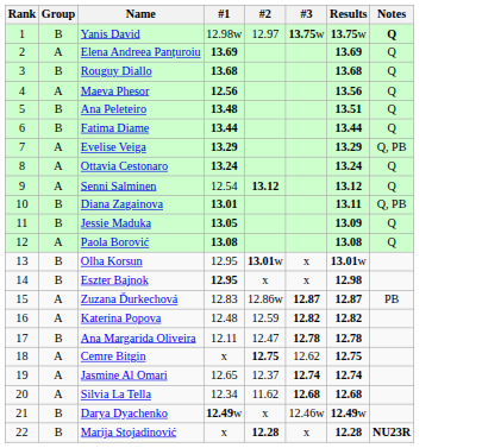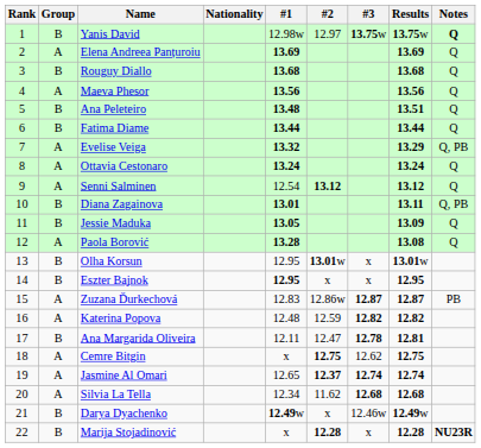 <table class="wikitable sortable" style="text-align:center">
 <tr>
 <th>Rank</th>
 <th>Group</th>
 <th>Name</th>
+<th>Nationality</th>
 <th>#1</th>
 <th>#2</th>
 <th>#3</th>
 <th>Results</th>
 <th>Notes</th>
 </tr>
 <tr bgcolor=ccffcc>
 <td>1</td>
 <td>B</td>
 <td align=left><a href='#'>Yanis David</a></td>
+<td align=left></td>
 <td>12.98w</td>
 <td>12.97</td>
 <td><strong>13.75</strong>w</td>
 <td><strong>13.75</strong>w</td>
 <td><strong>Q</strong></td>
 </tr>
 <tr bgcolor=ccffcc>
 <td>2</td>
 <td>A</td>
 <td align=left><a href='#'>Elena Andreea Panțuroiu</a></td>
+<td align=left></td>
 <td><strong>13.69</strong></td>
 <td></td>
 <td></td>
 <td><strong>13.69</strong></td>
 <td>Q</td>
 </tr>
 <tr bgcolor=ccffcc>
 <td>3</td>
 <td>B</td>
 <td align=left><a href='#'>Rouguy Diallo</a></td>
+<td align=left></td>
 <td><strong>13.68</strong></td>
 <td></td>
 <td></td>
 <td><strong>13.68</strong></td>
 <td>Q</td>
 </tr>
 <tr bgcolor=ccffcc>
 <td>4</td>
 <td>A</td>
 <td align=left><a href='#'>Maeva Phesor</a></td>
-<td><strong>12.56</strong></td>
+<td align=left></td>
+<td><strong>13.56</strong></td>
 <td></td>
 <td></td>
 <td><strong>13.56</strong></td>
 <td>Q</td>
 </tr>
 <tr bgcolor=ccffcc>
 <td>5</td>
 <td>B</td>
 <td align=left><a href='#'>Ana Peleteiro</a></td>
+<td align=left></td>
 <td><strong>13.48</strong></td>
 <td></td>
 <td></td>
 <td><strong>13.51</strong></td>
 <td>Q</td>
 </tr>
 <tr bgcolor=ccffcc>
 <td>6</td>
 <td>B</td>
 <td align=left><a href='#'>Fatima Diame</a></td>
+<td align=left></td>
 <td><strong>13.44</strong></td>
 <td></td>
 <td></td>
 <td><strong>13.44</strong></td>
 <td>Q</td>
 </tr>
 <tr bgcolor=ccffcc>
 <td>7</td>
 <td>A</td>
 <td align=left><a href='#'>Evelise Veiga</a></td>
-<td><strong>13.29</strong></td>
+<td align=left></td>
+<td><strong>13.32</strong></td>
 <td></td>
 <td></td>
 <td><strong>13.29</strong></td>
 <td>Q, PB</td>
 </tr>
 <tr bgcolor=ccffcc>
 <td>8</td>
 <td>A</td>
 <td align=left><a href='#'>Ottavia Cestonaro</a></td>
+<td align=left></td>
 <td><strong>13.24</strong></td>
 <td></td>
 <td></td>
 <td><strong>13.24</strong></td>
 <td>Q</td>
 </tr>
 <tr bgcolor=ccffcc>
 <td>9</td>
 <td>A</td>
 <td align=left><a href='#'>Senni Salminen</a></td>
+<td align=left></td>
 <td>12.54</td>
 <td><strong>13.12</strong></td>
 <td></td>
 <td><strong>13.12</strong></td>
 <td>Q</td>
 </tr>
 <tr bgcolor=ccffcc>
 <td>10</td>
 <td>B</td>
 <td align=left><a href='#'>Diana Zagainova</a></td>
+<td align=left></td>
 <td><strong>13.01</strong></td>
 <td></td>
 <td></td>
 <td><strong>13.11</strong></td>
 <td>Q, PB</td>
 </tr>
 <tr bgcolor=ccffcc>
 <td>11</td>
 <td>B</td>
 <td align=left><a href='#'>Jessie Maduka</a></td>
+<td align=left></td>
 <td><strong>13.05</strong></td>
 <td></td>
 <td></td>
 <td><strong>13.09</strong></td>
 <td>Q</td>
 </tr>
 <tr bgcolor=ccffcc>
 <td>12</td>
 <td>A</td>
 <td align=left><a href='#'>Paola Borović</a></td>
-<td><strong>13.08</strong></td>
+<td align=left></td>
+<td><strong>13.28</strong></td>
 <td></td>
 <td></td>
 <td><strong>13.08</strong></td>
 <td>Q</td>
 </tr>
 <tr>
 <td>13</td>
 <td>B</td>
 <td align=left><a href='#'>Olha Korsun</a></td>
+<td align=left></td>
 <td>12.95</td>
 <td><strong>13.01</strong>w</td>
 <td>x</td>
 <td><strong>13.01</strong>w</td>
 <td></td>
 </tr>
 <tr>
 <td>14</td>
 <td>B</td>
 <td align=left><a href='#'>Eszter Bajnok</a></td>
+<td align=left></td>
 <td><strong>12.95</strong></td>
 <td>x</td>
 <td>x</td>
-<td><strong>12.98</strong></td>
+<td><strong>12.95</strong></td>
 <td></td>
 </tr>
 <tr>
 <td>15</td>
 <td>A</td>
 <td align=left><a href='#'>Zuzana Ďurkechová</a></td>
+<td align=left></td>
 <td>12.83</td>
 <td>12.86w</td>
 <td><strong>12.87</strong></td>
 <td><strong>12.87</strong></td>
 <td>PB</td>
 </tr>
 <tr>
 <td>16</td>
 <td>A</td>
 <td align=left><a href='#'>Katerina Popova</a></td>
+<td align=left></td>
 <td>12.48</td>
 <td>12.59</td>
 <td><strong>12.82</strong></td>
 <td><strong>12.82</strong></td>
 <td></td>
 </tr>
 <tr>
 <td>17</td>
 <td>B</td>
 <td align=left><a href='#'>Ana Margarida Oliveira</a></td>
+<td align=left></td>
 <td>12.11</td>
 <td>12.47</td>
 <td><strong>12.78</strong></td>
-<td><strong>12.78</strong></td>
+<td><strong>12.81</strong></td>
 <td></td>
 </tr>
 <tr>
 <td>18</td>
 <td>A</td>
 <td align=left><a href='#'>Cemre Bitgin</a></td>
+<td align=left></td>
 <td>x</td>
 <td><strong>12.75</strong></td>
 <td>12.62</td>
 <td><strong>12.75</strong></td>
 <td></td>
 </tr>
 <tr>
 <td>19</td>
 <td>A</td>
 <td align=left><a href='#'>Jasmine Al Omari</a></td>
+<td align=left></td>
 <td>12.65</td>
-<td>12.37</td>
+<td><strong>12.37</strong></td>
 <td><strong>12.74</strong></td>
 <td><strong>12.74</strong></td>
 <td></td>
 </tr>
 <tr>
 <td>20</td>
 <td>A</td>
 <td align=left><a href='#'>Silvia La Tella</a></td>
+<td align=left></td>
 <td>12.34</td>
 <td>11.62</td>
 <td><strong>12.68</strong></td>
 <td><strong>12.68</strong></td>
 <td></td>
 </tr>
 <tr>
 <td>21</td>
 <td>B</td>
 <td align=left><a href='#'>Darya Dyachenko</a></td>
+<td align=left></td>
 <td><strong>12.49</strong>w</td>
 <td>x</td>
 <td>12.46w</td>
 <td><strong>12.49</strong>w</td>
 <td></td>
 </tr>
 <tr>
 <td>22</td>
 <td>B</td>
 <td align=left><a href='#'>Marija Stojadinović</a></td>
+<td align=left></td>
 <td>x</td>
 <td><strong>12.28</strong></td>
 <td>x</td>
 <td><strong>12.28</strong></td>
 <td><strong>NU23R</strong></td>
 </tr>
 </table>
